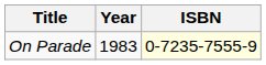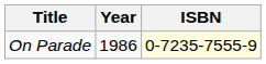 <table class="wikitable" style="text-align:center">
 <tr>
 <th>Title</th>
 <th>Year</th>
 <th>ISBN</th>
 </tr>
 <tr>
 <td><em>On Parade</em></td>
-<td>1983</td>
+<td>1986</td>
 <td style="background: lightyellow;">0-7235-7555-9</td>
 </tr>
 </table>
